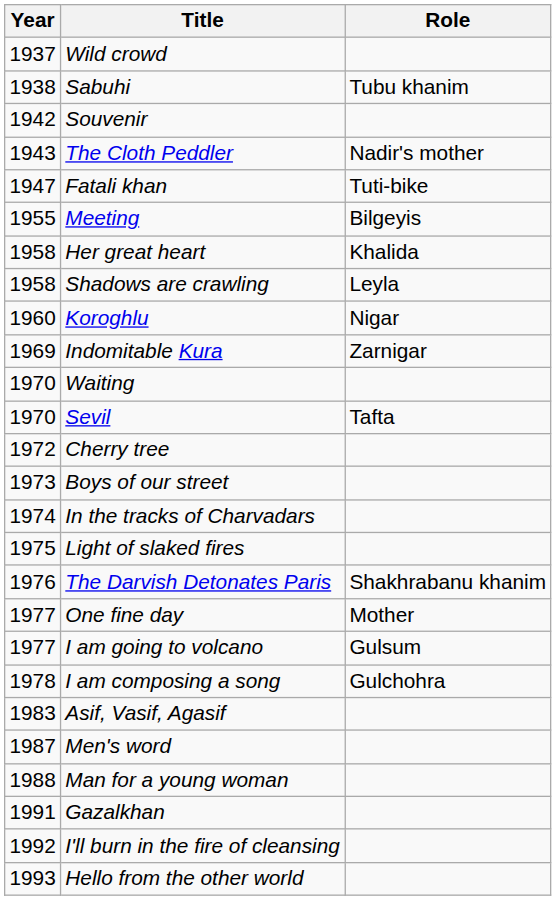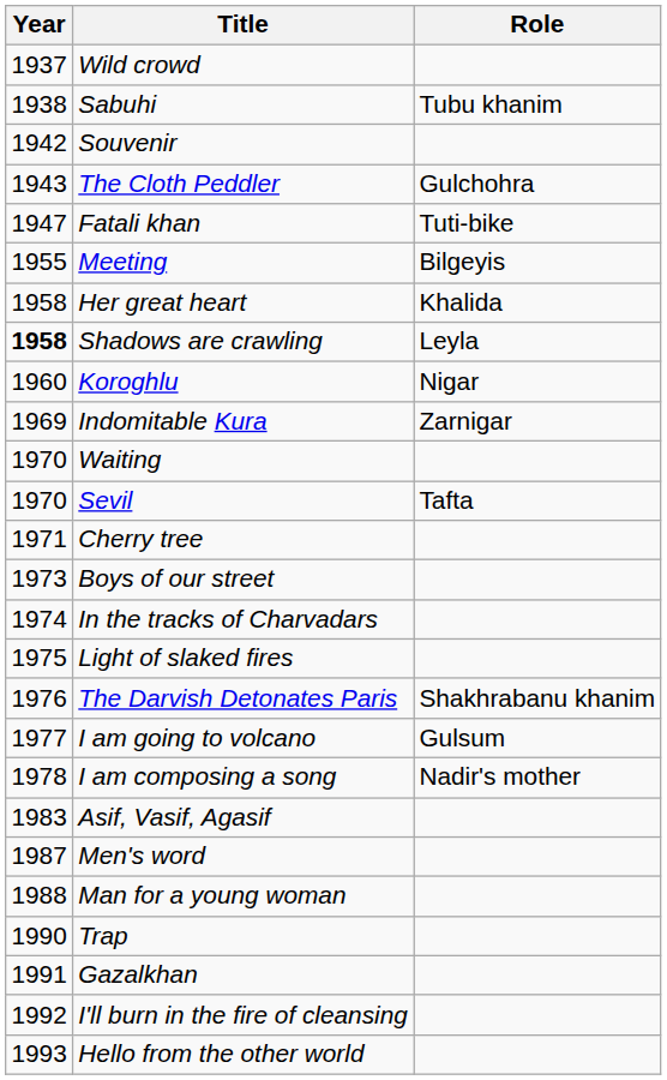 <table class="wikitable sortable">
 <tr>
 <th>Year</th>
 <th>Title</th>
 <th>Role</th>
 </tr>
 <tr>
 <td>1937</td>
 <td><em>Wild crowd</em></td>
 <td></td>
 </tr>
 <tr>
 <td>1938</td>
 <td><em>Sabuhi</em></td>
 <td>Tubu khanim</td>
 </tr>
 <tr>
 <td>1942</td>
 <td><em>Souvenir</em></td>
 <td></td>
 </tr>
 <tr>
 <td>1943</td>
 <td><em><a href='#'>The Cloth Peddler</a></em></td>
-<td>Nadir's mother</td>
+<td>Gulchohra</td>
 </tr>
 <tr>
 <td>1947</td>
 <td><em>Fatali khan</em></td>
 <td>Tuti-bike</td>
 </tr>
 <tr>
 <td>1955</td>
 <td><em><a href='#'>Meeting</a></em></td>
 <td>Bilgeyis</td>
 </tr>
 <tr>
 <td>1958</td>
 <td><em>Her great heart</em></td>
 <td>Khalida</td>
 </tr>
 <tr>
-<td>1958</td>
+<td><strong>1958</strong></td>
 <td><em>Shadows are crawling</em></td>
 <td>Leyla</td>
 </tr>
 <tr>
 <td>1960</td>
 <td><em><a href='#'>Koroghlu</a></em></td>
 <td>Nigar</td>
 </tr>
 <tr>
 <td>1969</td>
 <td><em>Indomitable <a href='#'>Kura</a></em></td>
 <td>Zarnigar</td>
 </tr>
 <tr>
 <td>1970</td>
 <td><em>Waiting</em></td>
 <td></td>
 </tr>
 <tr>
 <td>1970</td>
 <td><em><a href='#'>Sevil</a></em></td>
 <td>Tafta</td>
 </tr>
 <tr>
-<td>1972</td>
+<td>1971</td>
 <td><em>Cherry tree </em></td>
 <td></td>
 </tr>
 <tr>
 <td>1973</td>
 <td><em>Boys of our street</em></td>
 <td></td>
 </tr>
 <tr>
 <td>1974</td>
 <td><em>In the tracks of Charvadars</em></td>
 <td></td>
 </tr>
 <tr>
 <td>1975</td>
 <td><em>Light of slaked  fires</em></td>
 <td></td>
 </tr>
 <tr>
 <td>1976</td>
 <td><em><a href='#'>The Darvish Detonates Paris</a></em></td>
 <td>Shakhrabanu khanim</td>
 </tr>
 <tr>
 <td>1977</td>
-<td><em>One fine day</em></td>
-<td>Mother</td>
-</tr>
-<tr>
-<td>1977</td>
 <td><em>I am going to volcano</em></td>
 <td>Gulsum</td>
 </tr>
 <tr>
 <td>1978</td>
 <td><em>I am composing a song</em></td>
-<td>Gulchohra</td>
+<td>Nadir's mother</td>
 </tr>
 <tr>
 <td>1983</td>
 <td><em>Asif, Vasif, Agasif</em></td>
 <td></td>
 </tr>
 <tr>
 <td>1987</td>
 <td><em>Men's word</em></td>
 <td></td>
 </tr>
 <tr>
 <td>1988</td>
 <td><em>Man for a young woman</em></td>
+<td></td>
+</tr>
+<tr>
+<td>1990</td>
+<td><em>Trap</em></td>
 <td></td>
 </tr>
 <tr>
 <td>1991</td>
 <td><em>Gazalkhan</em></td>
 <td></td>
 </tr>
 <tr>
 <td>1992</td>
 <td><em>I'll burn in the fire of cleansing</em></td>
 <td></td>
 </tr>
 <tr>
 <td>1993</td>
 <td><em>Hello from the other world</em></td>
 <td></td>
 </tr>
 </table>
